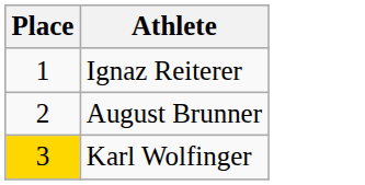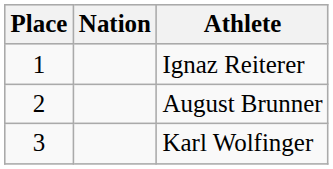 <table class='wikitable'>
 <tr bgcolor='#efefef'>
 <th>Place</th>
+<th>Nation</th>
 <th>Athlete</th>
 </tr>
 <tr>
 <td align=center>1</td>
+<td></td>
 <td>Ignaz Reiterer</td>
 </tr>
 <tr>
 <td align=center>2</td>
+<td></td>
 <td>August Brunner</td>
 </tr>
 <tr>
-<td align=center style="background: gold;">3</td>
+<td align=center>3</td>
+<td></td>
 <td>Karl Wolfinger</td>
 </tr>
 </table>
